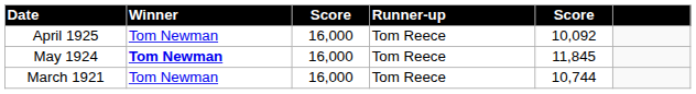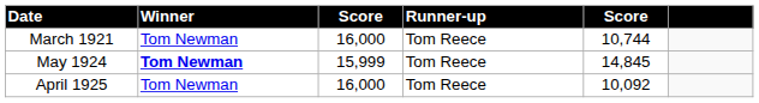 <table border="2" cellpadding="2" cellspacing="0" style="margin: 0; background: #f9f9f9; border: 1px #aaa solid; border-collapse: collapse; font-size: 100%; text-align:left">
 <tr>
 <th bgcolor="000000" style="color:white; width:8em">Date</th>
 <th bgcolor="000000" style="color:white; width:11em">Winner</th>
 <th bgcolor="000000" style="color:white; text-align:center; width:5em">Score</th>
 <th bgcolor="000000" style="color:white; width:11em">Runner-up</th>
 <th bgcolor="000000" style="color:white; text-align:center; width:5em">Score</th>
 <th bgcolor="000000" style="color:white; text-align:center; width:5em"></th>
 </tr>
 <tr>
+<td bgcolor="FFFFFF" style="text-align:center">March 1921</td>
+<td bgcolor="FFFFFF"> <a href='#'>Tom Newman</a></td>
+<td bgcolor="FFFFFF" style="text-align:center">16,000</td>
+<td bgcolor="FFFFFF"> Tom Reece</td>
+<td bgcolor="FFFFFF" style="text-align:center">10,744</td>
+<td></td>
+</tr>
+<tr>
+<td bgcolor="FFFFFF" style="text-align:center">May 1924</td>
+<td bgcolor="FFFFFF"><strong> <a href='#'>Tom Newman</a></strong></td>
+<td bgcolor="FFFFFF" style="text-align:center">15,999</td>
+<td bgcolor="FFFFFF"> Tom Reece</td>
+<td bgcolor="FFFFFF" style="text-align:center">14,845</td>
+<td></td>
+</tr>
+<tr>
 <td bgcolor="FFFFFF" style="text-align:center">April 1925</td>
 <td bgcolor="FFFFFF"> <a href='#'>Tom Newman</a></td>
 <td bgcolor="FFFFFF" style="text-align:center">16,000</td>
 <td bgcolor="FFFFFF"> Tom Reece</td>
 <td bgcolor="FFFFFF" style="text-align:center">10,092</td>
 <td></td>
 </tr>
-<tr>
-<td bgcolor="FFFFFF" style="text-align:center">May 1924</td>
-<td bgcolor="FFFFFF"><strong> <a href='#'>Tom Newman</a></strong></td>
-<td bgcolor="FFFFFF" style="text-align:center">16,000</td>
-<td bgcolor="FFFFFF"> Tom Reece</td>
-<td bgcolor="FFFFFF" style="text-align:center">11,845</td>
-<td></td>
-</tr>
-<tr>
-<td bgcolor="FFFFFF" style="text-align:center">March 1921</td>
-<td bgcolor="FFFFFF"> <a href='#'>Tom Newman</a></td>
-<td bgcolor="FFFFFF" style="text-align:center">16,000</td>
-<td bgcolor="FFFFFF"> Tom Reece</td>
-<td bgcolor="FFFFFF" style="text-align:center">10,744</td>
-<td></td>
-</tr>
 </table>
